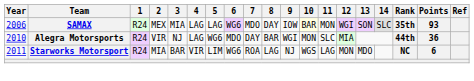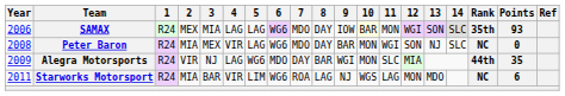 <table class="wikitable" style="text-align:center; font-size:85%">
 <tr>
 <th>Year</th>
 <th>Team</th>
 <th>1</th>
 <th>2</th>
 <th>3</th>
 <th>4</th>
 <th>5</th>
 <th>6</th>
 <th>7</th>
 <th>8</th>
 <th>9</th>
 <th>10</th>
 <th>11</th>
 <th>12</th>
 <th>13</th>
 <th>14</th>
 <th>Rank</th>
 <th>Points</th>
 <th>Ref</th>
 </tr>
 <tr>
 <td><a href='#'>2006</a></td>
 <th nowrap><a href='#'>SAMAX</a></th>
 <td style="background:#DFFFDF;">R24<br></td>
 <td>MEX</td>
 <td>MIA</td>
 <td>LAG</td>
 <td>LAG</td>
 <td style="background:#EFCFFF;">WG6<br></td>
 <td>MDO</td>
 <td>DAY</td>
 <td>IOW</td>
 <td style="background: lightyellow;">BAR</td>
 <td>MON</td>
 <td style="background:#EFCFFF;">WGI<br></td>
 <td style="background:#EFCFFF;">SON<br></td>
 <td style="background:#DFDFDF;">SLC<br></td>
 <th>35th</th>
 <th>93</th>
 <th></th>
 </tr>
 <tr>
-<td><a href='#'>2010</a></td>
+<td><a href='#'>2008</a></td>
+<th nowrap><a href='#'>Peter Baron</a></th>
+<td style="background:#EFCFFF;">R24<br></td>
+<td>MIA</td>
+<td>MEX</td>
+<td>VIR</td>
+<td>LAG</td>
+<td>WG6</td>
+<td>MDO</td>
+<td>DAY</td>
+<td>BAR</td>
+<td>MON</td>
+<td>WGI</td>
+<td>SON</td>
+<td>NJ</td>
+<td>SLC</td>
+<th>NC</th>
+<th>0</th>
+<th></th>
+</tr>
+<tr>
+<td><a href='#'>2009</a></td>
 <th nowrap>Alegra Motorsports</th>
 <td style="background:#EFCFFF;">R24<br></td>
 <td>VIR</td>
 <td>NJ</td>
 <td>LAG</td>
 <td>WG6</td>
 <td>MDO</td>
 <td>DAY</td>
 <td>BAR</td>
 <td>WGI</td>
 <td>MON</td>
 <td>SLC</td>
 <td style="background:#DFFFDF;">MIA<br></td>
 <td colspan=2></td>
 <th>44th</th>
-<th>36</th>
+<th>35</th>
 <th></th>
 </tr>
 <tr>
 <td><a href='#'>2011</a></td>
 <th nowrap><a href='#'>Starworks Motorsport</a></th>
 <td style="background:#EFCFFF;">R24<br></td>
 <td>MIA</td>
 <td>BAR</td>
 <td>VIR</td>
 <td>LIM</td>
 <td>WG6</td>
 <td>ROA</td>
 <td>LAG</td>
 <td>NJ</td>
 <td>WGS</td>
 <td>LAG</td>
 <td>MON</td>
 <td>MDO</td>
 <td></td>
 <th>NC</th>
 <th>6</th>
 <th></th>
 </tr>
 <tr>
 <th colspan="19"></th>
 </tr>
 </table>
